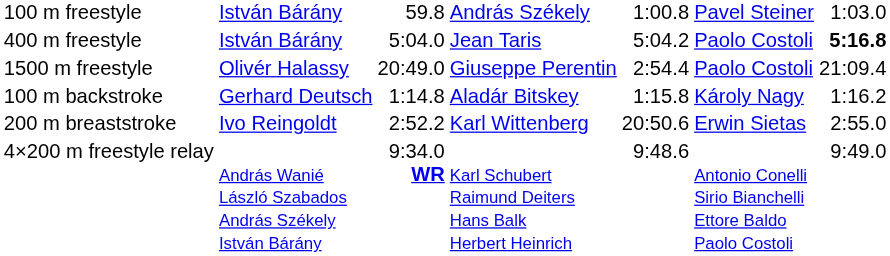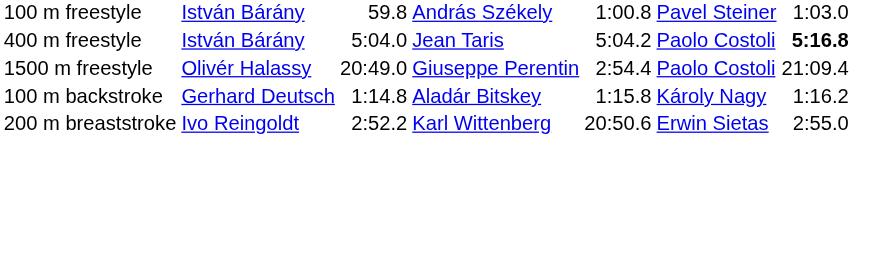 <table>
 <tr valign="top">
 <td>100 m freestyle<br></td>
 <td><a href='#'>István Bárány</a><br><small></small></td>
 <td align="right">59.8</td>
 <td><a href='#'>András Székely</a><br><small></small></td>
 <td align="right">1:00.8</td>
 <td><a href='#'>Pavel Steiner</a><br><small></small></td>
 <td align="right">1:03.0</td>
 </tr>
 <tr valign="top">
 <td>400 m freestyle<br></td>
 <td><a href='#'>István Bárány</a><br><small></small></td>
 <td align="right">5:04.0</td>
 <td><a href='#'>Jean Taris</a><br><small></small></td>
 <td align="right">5:04.2</td>
 <td><a href='#'>Paolo Costoli</a><br><small></small></td>
 <td align="right"><strong>5:16.8</strong></td>
 </tr>
 <tr valign="top">
 <td>1500 m freestyle<br></td>
 <td><a href='#'>Olivér Halassy</a><br><small></small></td>
 <td align="right">20:49.0</td>
 <td><a href='#'>Giuseppe Perentin</a><br><small></small></td>
 <td align="right">2:54.4</td>
 <td><a href='#'>Paolo Costoli</a><br><small></small></td>
 <td align="right">21:09.4</td>
 </tr>
 <tr valign="top">
 <td>100 m backstroke<br></td>
 <td><a href='#'>Gerhard Deutsch</a><br><small></small></td>
 <td align="right">1:14.8</td>
 <td><a href='#'>Aladár Bitskey</a><br><small></small></td>
 <td align="right">1:15.8</td>
 <td><a href='#'>Károly Nagy</a><br><small></small></td>
 <td align="right">1:16.2</td>
 </tr>
 <tr valign="top">
 <td>200 m breaststroke<br></td>
 <td><a href='#'>Ivo Reingoldt</a><br><small></small></td>
 <td align="right">2:52.2</td>
 <td><a href='#'>Karl Wittenberg</a><br><small></small></td>
 <td align="right">20:50.6</td>
 <td><a href='#'>Erwin Sietas</a><br><small></small></td>
 <td align="right">2:55.0</td>
 </tr>
-<tr valign="top">
-<td>4×200 m freestyle relay<br></td>
-<td><br><small><a href='#'>András Wanié</a><br><a href='#'>László Szabados</a><br><a href='#'>András Székely</a><br><a href='#'>István Bárány</a></small></td>
-<td align="right">9:34.0<br><strong><a href='#'>WR</a></strong></td>
-<td><br><small><a href='#'>Karl Schubert</a><br><a href='#'>Raimund Deiters</a><br><a href='#'>Hans Balk</a><br><a href='#'>Herbert Heinrich</a></small></td>
-<td align="right">9:48.6</td>
-<td><br><small><a href='#'>Antonio Conelli</a><br><a href='#'>Sirio Bianchelli</a><br><a href='#'>Ettore Baldo</a><br><a href='#'>Paolo Costoli</a></small></td>
-<td align="right">9:49.0</td>
-</tr>
 </table>
